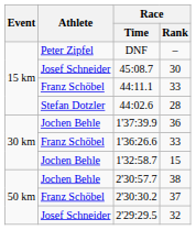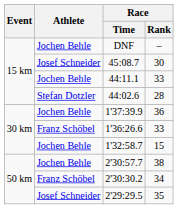 <table class="wikitable" border="1" style="font-size:90%">
 <tr>
 <th rowspan=2>Event</th>
 <th rowspan=2>Athlete</th>
 <th colspan=2>Race</th>
 </tr>
 <tr>
 <th>Time</th>
 <th>Rank</th>
 </tr>
 <tr>
 <td rowspan=4>15 km</td>
-<td><a href='#'>Peter Zipfel</a></td>
+<td><a href='#'>Jochen Behle</a></td>
 <td align=center>DNF</td>
 <td align=center>–</td>
 </tr>
 <tr>
 <td><a href='#'>Josef Schneider</a></td>
 <td align=center>45:08.7</td>
 <td align=center>30</td>
 </tr>
 <tr>
-<td><a href='#'>Franz Schöbel</a></td>
+<td><a href='#'>Jochen Behle</a></td>
 <td align=center>44:11.1</td>
 <td align=center>33</td>
 </tr>
 <tr>
 <td><a href='#'>Stefan Dotzler</a></td>
 <td align=center>44:02.6</td>
 <td align=center>28</td>
 </tr>
 <tr>
 <td rowspan=3>30 km</td>
 <td><a href='#'>Jochen Behle</a></td>
 <td align=center>1'37:39.9</td>
 <td align=center>36</td>
 </tr>
 <tr>
 <td><a href='#'>Franz Schöbel</a></td>
 <td align=center>1'36:26.6</td>
 <td align=center>33</td>
 </tr>
 <tr>
 <td><a href='#'>Jochen Behle</a></td>
 <td align=center>1'32:58.7</td>
 <td align=center>15</td>
 </tr>
 <tr>
 <td rowspan=3>50 km</td>
 <td><a href='#'>Jochen Behle</a></td>
 <td align=center>2'30:57.7</td>
 <td align=center>38</td>
 </tr>
 <tr>
 <td><a href='#'>Franz Schöbel</a></td>
 <td align=center>2'30:30.2</td>
-<td align=center>37</td>
+<td align=center>34</td>
 </tr>
 <tr>
 <td><a href='#'>Josef Schneider</a></td>
 <td align=center>2'29:29.5</td>
-<td align=center>32</td>
+<td align=center>35</td>
 </tr>
 </table>
